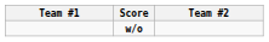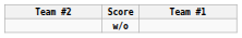 <table class="wikitable" style="text-align:center;">
 <tr>
+<th width=140>Team #2</th>
+<th width=50>Score</th>
 <th width=140>Team #1</th>
-<th width=50>Score</th>
-<th width=140>Team #2</th>
 </tr>
 <tr>
+<td style="text-align:left;"></td>
+<td><strong>w/o</strong></td>
 <td style="text-align:right;"></td>
-<td><strong>w/o</strong></td>
-<td style="text-align:left;"></td>
 </tr>
 </table>
